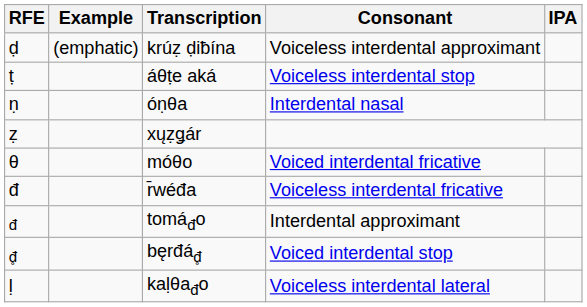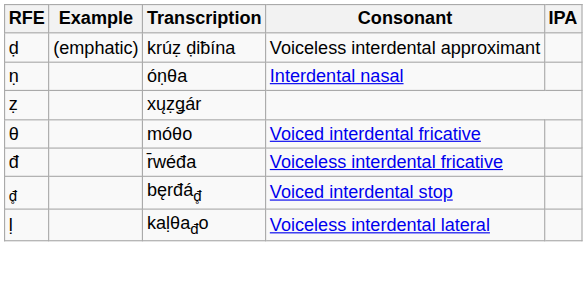 <table class="wikitable">
 <tr>
 <th scope="col">RFE</th>
 <th scope="col">Example</th>
 <th scope="col">Transcription</th>
 <th scope="col">Consonant</th>
 <th scope="col">IPA</th>
 </tr>
 <tr>
 <td>ḍ</td>
 <td> (emphatic)</td>
 <td>krúẓ ḍiƀína</td>
 <td>Voiceless interdental approximant</td>
-<td></td>
-</tr>
-<tr>
-<td>ṭ</td>
-<td></td>
-<td>áθṭe aká</td>
-<td><a href='#'>Voiceless interdental stop</a></td>
 <td></td>
 </tr>
 <tr>
 <td>ṇ</td>
 <td></td>
 <td>óṇθa</td>
 <td><a href='#'>Interdental nasal</a></td>
 <td></td>
 </tr>
 <tr>
 <td>ẓ</td>
 <td></td>
 <td>xųẓǥár</td>
 </tr>
 <tr>
 <td>θ</td>
 <td></td>
 <td>móθo</td>
 <td><a href='#'>Voiced interdental fricative</a></td>
 <td></td>
 </tr>
 <tr>
 <td>đ</td>
 <td></td>
 <td>r̄wéđa</td>
 <td><a href='#'>Voiceless interdental fricative</a></td>
 <td></td>
 </tr>
 <tr>
-<td><sub>đ</sub></td>
-<td></td>
-<td>tomá<sub>đ</sub>o</td>
-<td>Interdental approximant</td>
-<td></td>
-</tr>
-<tr>
 <td><sub>đ̥</sub></td>
 <td></td>
 <td>bęrđá<sub>đ̥</sub></td>
 <td><a href='#'>Voiced interdental stop</a></td>
 <td></td>
 </tr>
 <tr>
 <td>ḷ</td>
 <td></td>
 <td>kaḷθa<sub>đ</sub>o</td>
 <td><a href='#'>Voiceless interdental lateral</a></td>
 <td></td>
 </tr>
 </table>
